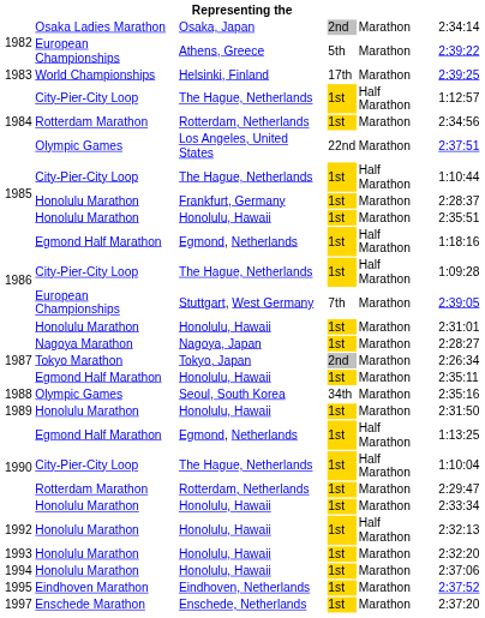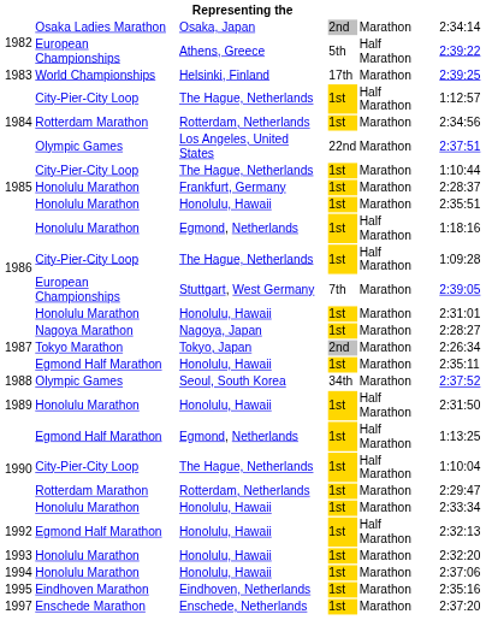 <table>
 <tr>
 <th colspan="6">Representing the </th>
 </tr>
 <tr>
 <td rowspan=2>1982</td>
 <td><a href='#'>Osaka Ladies Marathon</a></td>
 <td><a href='#'>Osaka, Japan</a></td>
 <td bgcolor="silver">2nd</td>
 <td>Marathon</td>
 <td>2:34:14</td>
 </tr>
 <tr>
 <td><a href='#'>European Championships</a></td>
 <td><a href='#'>Athens, Greece</a></td>
 <td>5th</td>
-<td>Marathon</td>
+<td>Half Marathon</td>
 <td><a href='#'>2:39:22</a></td>
 </tr>
 <tr>
 <td>1983</td>
 <td><a href='#'>World Championships</a></td>
 <td><a href='#'>Helsinki, Finland</a></td>
 <td>17th</td>
 <td>Marathon</td>
 <td><a href='#'>2:39:25</a></td>
 </tr>
 <tr>
 <td rowspan=3>1984</td>
 <td><a href='#'>City-Pier-City Loop</a></td>
 <td><a href='#'>The Hague, Netherlands</a></td>
 <td bgcolor="gold">1st</td>
 <td>Half Marathon</td>
 <td>1:12:57</td>
 </tr>
 <tr>
 <td><a href='#'>Rotterdam Marathon</a></td>
 <td><a href='#'>Rotterdam, Netherlands</a></td>
 <td bgcolor="gold">1st</td>
 <td>Marathon</td>
 <td>2:34:56</td>
 </tr>
 <tr>
 <td><a href='#'>Olympic Games</a></td>
 <td><a href='#'>Los Angeles, United States</a></td>
 <td>22nd</td>
 <td>Marathon</td>
 <td><a href='#'>2:37:51</a></td>
 </tr>
 <tr>
 <td rowspan=3>1985</td>
 <td><a href='#'>City-Pier-City Loop</a></td>
 <td><a href='#'>The Hague, Netherlands</a></td>
 <td bgcolor="gold">1st</td>
-<td>Half Marathon</td>
+<td>Marathon</td>
 <td>1:10:44</td>
 </tr>
 <tr>
 <td><a href='#'>Honolulu Marathon</a></td>
 <td><a href='#'>Frankfurt, Germany</a></td>
 <td bgcolor="gold">1st</td>
 <td>Marathon</td>
 <td>2:28:37</td>
 </tr>
 <tr>
 <td><a href='#'>Honolulu Marathon</a></td>
 <td><a href='#'>Honolulu, Hawaii</a></td>
 <td bgcolor="gold">1st</td>
 <td>Marathon</td>
 <td>2:35:51</td>
 </tr>
 <tr>
 <td rowspan=4>1986</td>
-<td><a href='#'>Egmond Half Marathon</a></td>
+<td><a href='#'>Honolulu Marathon</a></td>
 <td><a href='#'>Egmond</a>, <a href='#'>Netherlands</a></td>
 <td bgcolor="gold">1st</td>
 <td>Half Marathon</td>
 <td>1:18:16</td>
 </tr>
 <tr>
 <td><a href='#'>City-Pier-City Loop</a></td>
 <td><a href='#'>The Hague, Netherlands</a></td>
 <td bgcolor="gold">1st</td>
 <td>Half Marathon</td>
 <td>1:09:28</td>
 </tr>
 <tr>
 <td><a href='#'>European Championships</a></td>
 <td><a href='#'>Stuttgart</a>, <a href='#'>West Germany</a></td>
 <td>7th</td>
 <td>Marathon</td>
 <td><a href='#'>2:39:05</a></td>
 </tr>
 <tr>
 <td><a href='#'>Honolulu Marathon</a></td>
 <td><a href='#'>Honolulu, Hawaii</a></td>
 <td bgcolor="gold">1st</td>
 <td>Marathon</td>
 <td>2:31:01</td>
 </tr>
 <tr>
 <td rowspan=3>1987</td>
 <td><a href='#'>Nagoya Marathon</a></td>
 <td><a href='#'>Nagoya, Japan</a></td>
 <td bgcolor=gold>1st</td>
 <td>Marathon</td>
 <td>2:28:27</td>
 </tr>
 <tr>
 <td><a href='#'>Tokyo Marathon</a></td>
 <td><a href='#'>Tokyo, Japan</a></td>
 <td bgcolor=silver>2nd</td>
 <td>Marathon</td>
 <td>2:26:34</td>
 </tr>
 <tr>
 <td><a href='#'>Egmond Half Marathon</a></td>
 <td><a href='#'>Honolulu, Hawaii</a></td>
 <td bgcolor="gold">1st</td>
 <td>Marathon</td>
 <td>2:35:11</td>
 </tr>
 <tr>
 <td>1988</td>
 <td><a href='#'>Olympic Games</a></td>
 <td><a href='#'>Seoul, South Korea</a></td>
 <td>34th</td>
 <td>Marathon</td>
-<td>2:35:16</td>
+<td><a href='#'>2:37:52</a></td>
 </tr>
 <tr>
 <td>1989</td>
 <td><a href='#'>Honolulu Marathon</a></td>
 <td><a href='#'>Honolulu, Hawaii</a></td>
 <td bgcolor="gold">1st</td>
-<td>Marathon</td>
+<td>Half Marathon</td>
 <td>2:31:50</td>
 </tr>
 <tr>
 <td rowspan=4>1990</td>
 <td><a href='#'>Egmond Half Marathon</a></td>
 <td><a href='#'>Egmond</a>, <a href='#'>Netherlands</a></td>
 <td bgcolor="gold">1st</td>
 <td>Half Marathon</td>
 <td>1:13:25</td>
 </tr>
 <tr>
 <td><a href='#'>City-Pier-City Loop</a></td>
 <td><a href='#'>The Hague, Netherlands</a></td>
 <td bgcolor="gold">1st</td>
 <td>Half Marathon</td>
 <td>1:10:04</td>
 </tr>
 <tr>
 <td><a href='#'>Rotterdam Marathon</a></td>
 <td><a href='#'>Rotterdam, Netherlands</a></td>
 <td bgcolor="gold">1st</td>
 <td>Marathon</td>
 <td>2:29:47</td>
 </tr>
 <tr>
 <td><a href='#'>Honolulu Marathon</a></td>
 <td><a href='#'>Honolulu, Hawaii</a></td>
 <td bgcolor="gold">1st</td>
 <td>Marathon</td>
 <td>2:33:34</td>
 </tr>
 <tr>
 <td>1992</td>
-<td><a href='#'>Honolulu Marathon</a></td>
+<td><a href='#'>Egmond Half Marathon</a></td>
 <td><a href='#'>Honolulu, Hawaii</a></td>
 <td bgcolor="gold">1st</td>
 <td>Half Marathon</td>
 <td>2:32:13</td>
 </tr>
 <tr>
 <td>1993</td>
 <td><a href='#'>Honolulu Marathon</a></td>
 <td><a href='#'>Honolulu, Hawaii</a></td>
 <td bgcolor="gold">1st</td>
 <td>Marathon</td>
 <td>2:32:20</td>
 </tr>
 <tr>
 <td>1994</td>
 <td><a href='#'>Honolulu Marathon</a></td>
 <td><a href='#'>Honolulu, Hawaii</a></td>
 <td bgcolor="gold">1st</td>
 <td>Marathon</td>
 <td>2:37:06</td>
 </tr>
 <tr>
 <td>1995</td>
 <td><a href='#'>Eindhoven Marathon</a></td>
 <td><a href='#'>Eindhoven, Netherlands</a></td>
 <td bgcolor="gold">1st</td>
 <td>Marathon</td>
-<td><a href='#'>2:37:52</a></td>
+<td>2:35:16</td>
 </tr>
 <tr>
 <td>1997</td>
 <td><a href='#'>Enschede Marathon</a></td>
 <td><a href='#'>Enschede, Netherlands</a></td>
 <td bgcolor="gold">1st</td>
 <td>Marathon</td>
 <td>2:37:20</td>
 </tr>
 </table>
